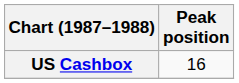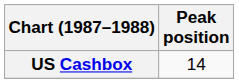 <table class="wikitable sortable plainrowheaders" style="text-align:center">
 <tr>
 <th>Chart (1987–1988)</th>
 <th>Peak<br>position</th>
 </tr>
 <tr>
 <th scope="row">US <a href='#'>Cashbox</a></th>
-<td align=“center”>16</td>
+<td align=“center”>14</td>
 </tr>
 <tr>
 </tr>
 </table>
